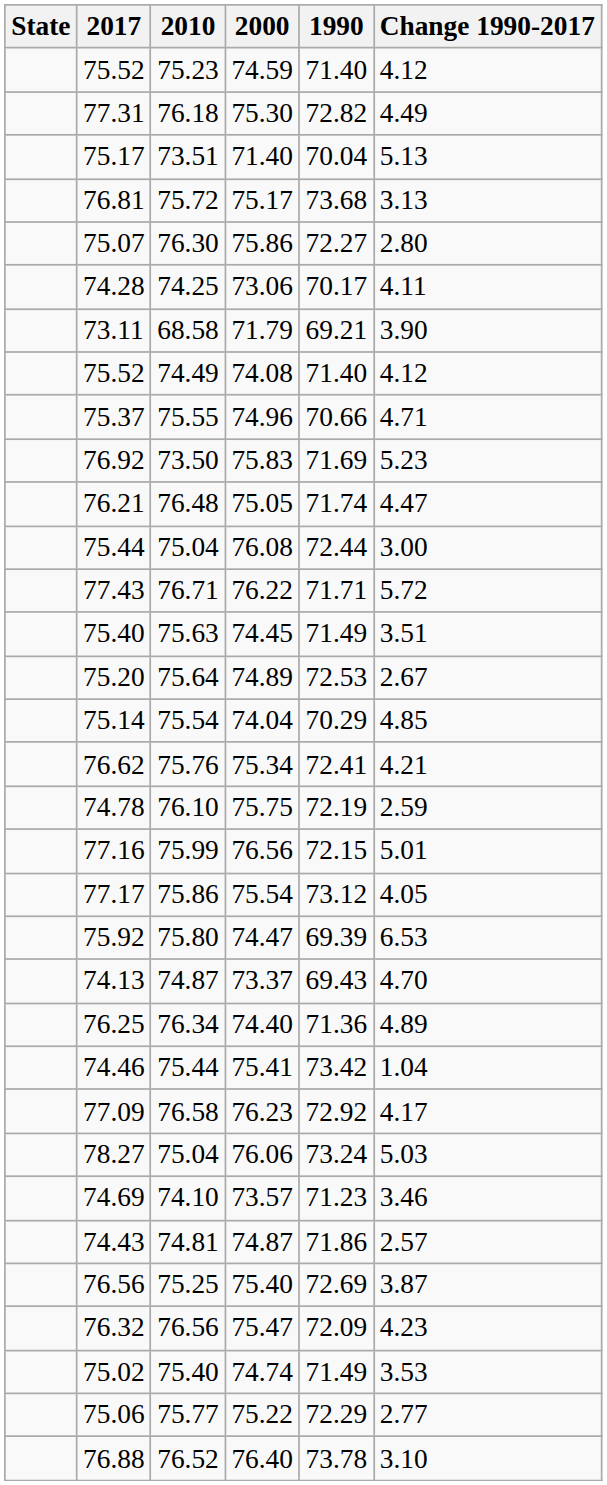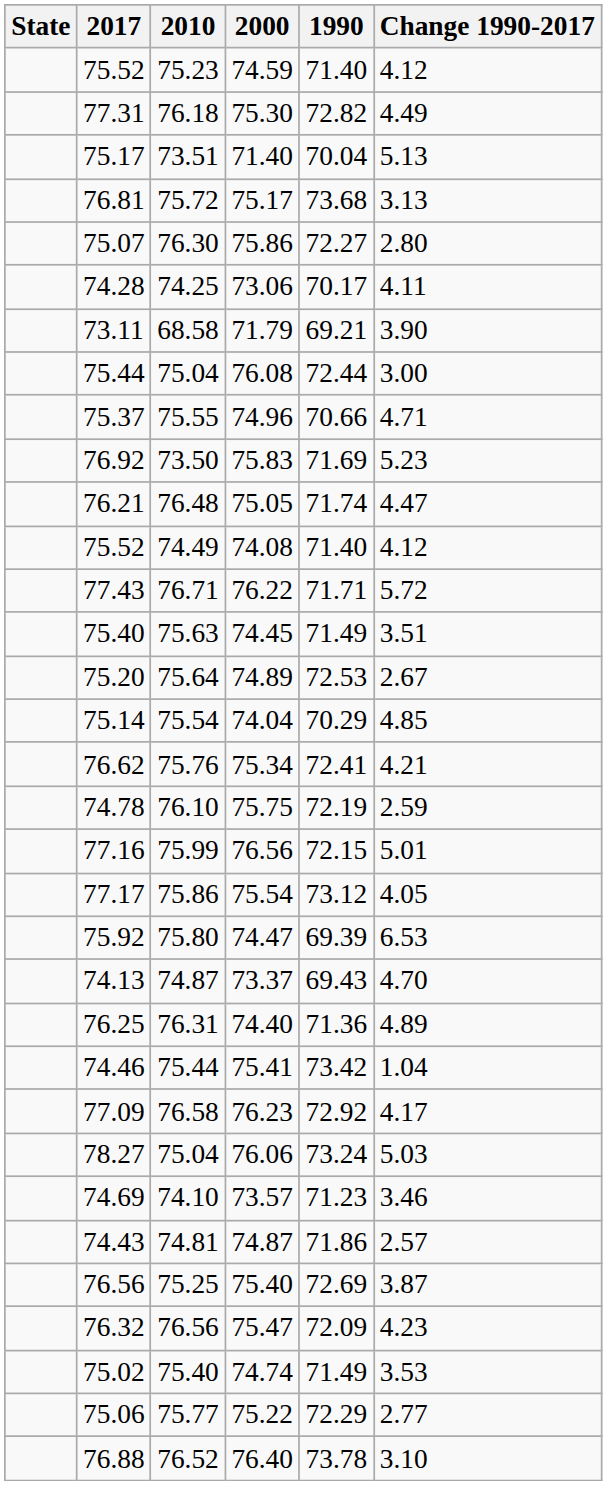 <table class="wikitable sortable">
 <tr>
 <th>State</th>
 <th>2017</th>
 <th>2010</th>
 <th>2000</th>
 <th>1990</th>
 <th>Change 1990-2017</th>
 </tr>
 <tr>
 <td></td>
 <td>75.52</td>
 <td>75.23</td>
 <td>74.59</td>
 <td>71.40</td>
 <td> 4.12</td>
 </tr>
 <tr>
 <td></td>
 <td>77.31</td>
 <td>76.18</td>
 <td>75.30</td>
 <td>72.82</td>
 <td> 4.49</td>
 </tr>
 <tr>
 <td></td>
 <td>75.17</td>
 <td>73.51</td>
 <td>71.40</td>
 <td>70.04</td>
 <td> 5.13</td>
 </tr>
 <tr>
 <td></td>
 <td>76.81</td>
 <td>75.72</td>
 <td>75.17</td>
 <td>73.68</td>
 <td> 3.13</td>
 </tr>
 <tr>
 <td></td>
 <td>75.07</td>
 <td>76.30</td>
 <td>75.86</td>
 <td>72.27</td>
 <td> 2.80</td>
 </tr>
 <tr>
 <td></td>
 <td>74.28</td>
 <td>74.25</td>
 <td>73.06</td>
 <td>70.17</td>
 <td> 4.11</td>
 </tr>
 <tr>
 <td></td>
 <td>73.11</td>
 <td>68.58</td>
 <td>71.79</td>
 <td>69.21</td>
 <td> 3.90</td>
 </tr>
 <tr>
 <td></td>
-<td>75.52</td>
-<td>74.49</td>
-<td>74.08</td>
-<td>71.40</td>
-<td> 4.12</td>
+<td>75.44</td>
+<td>75.04</td>
+<td>76.08</td>
+<td>72.44</td>
+<td> 3.00</td>
 </tr>
 <tr>
 <td></td>
 <td>75.37</td>
 <td>75.55</td>
 <td>74.96</td>
 <td>70.66</td>
 <td> 4.71</td>
 </tr>
 <tr>
 <td></td>
 <td>76.92</td>
 <td>73.50</td>
 <td>75.83</td>
 <td>71.69</td>
 <td> 5.23</td>
 </tr>
 <tr>
 <td></td>
 <td>76.21</td>
 <td>76.48</td>
 <td>75.05</td>
 <td>71.74</td>
 <td> 4.47</td>
 </tr>
 <tr>
 <td></td>
-<td>75.44</td>
-<td>75.04</td>
-<td>76.08</td>
-<td>72.44</td>
-<td> 3.00</td>
+<td>75.52</td>
+<td>74.49</td>
+<td>74.08</td>
+<td>71.40</td>
+<td> 4.12</td>
 </tr>
 <tr>
 <td></td>
 <td>77.43</td>
 <td>76.71</td>
 <td>76.22</td>
 <td>71.71</td>
 <td> 5.72</td>
 </tr>
 <tr>
 <td></td>
 <td>75.40</td>
 <td>75.63</td>
 <td>74.45</td>
 <td>71.49</td>
 <td> 3.51</td>
 </tr>
 <tr>
 <td></td>
 <td>75.20</td>
 <td>75.64</td>
 <td>74.89</td>
 <td>72.53</td>
 <td> 2.67</td>
 </tr>
 <tr>
 <td></td>
 <td>75.14</td>
 <td>75.54</td>
 <td>74.04</td>
 <td>70.29</td>
 <td> 4.85</td>
 </tr>
 <tr>
 <td></td>
 <td>76.62</td>
 <td>75.76</td>
 <td>75.34</td>
 <td>72.41</td>
 <td> 4.21</td>
 </tr>
 <tr>
 <td></td>
 <td>74.78</td>
 <td>76.10</td>
 <td>75.75</td>
 <td>72.19</td>
 <td> 2.59</td>
 </tr>
 <tr>
 <td></td>
 <td>77.16</td>
 <td>75.99</td>
 <td>76.56</td>
 <td>72.15</td>
 <td> 5.01</td>
 </tr>
 <tr>
 <td></td>
 <td>77.17</td>
 <td>75.86</td>
 <td>75.54</td>
 <td>73.12</td>
 <td> 4.05</td>
 </tr>
 <tr>
 <td></td>
 <td>75.92</td>
 <td>75.80</td>
 <td>74.47</td>
 <td>69.39</td>
 <td> 6.53</td>
 </tr>
 <tr>
 <td></td>
 <td>74.13</td>
 <td>74.87</td>
 <td>73.37</td>
 <td>69.43</td>
 <td> 4.70</td>
 </tr>
 <tr>
 <td></td>
 <td>76.25</td>
-<td>76.34</td>
+<td>76.31</td>
 <td>74.40</td>
 <td>71.36</td>
 <td> 4.89</td>
 </tr>
 <tr>
 <td></td>
 <td>74.46</td>
 <td>75.44</td>
 <td>75.41</td>
 <td>73.42</td>
 <td> 1.04</td>
 </tr>
 <tr>
 <td></td>
 <td>77.09</td>
 <td>76.58</td>
 <td>76.23</td>
 <td>72.92</td>
 <td> 4.17</td>
 </tr>
 <tr>
 <td></td>
 <td>78.27</td>
 <td>75.04</td>
 <td>76.06</td>
 <td>73.24</td>
 <td> 5.03</td>
 </tr>
 <tr>
 <td></td>
 <td>74.69</td>
 <td>74.10</td>
 <td>73.57</td>
 <td>71.23</td>
 <td> 3.46</td>
 </tr>
 <tr>
 <td></td>
 <td>74.43</td>
 <td>74.81</td>
 <td>74.87</td>
 <td>71.86</td>
 <td> 2.57</td>
 </tr>
 <tr>
 <td></td>
 <td>76.56</td>
 <td>75.25</td>
 <td>75.40</td>
 <td>72.69</td>
 <td> 3.87</td>
 </tr>
 <tr>
 <td></td>
 <td>76.32</td>
 <td>76.56</td>
 <td>75.47</td>
 <td>72.09</td>
 <td> 4.23</td>
 </tr>
 <tr>
 <td></td>
 <td>75.02</td>
 <td>75.40</td>
 <td>74.74</td>
 <td>71.49</td>
 <td> 3.53</td>
 </tr>
 <tr>
 <td></td>
 <td>75.06</td>
 <td>75.77</td>
 <td>75.22</td>
 <td>72.29</td>
 <td> 2.77</td>
 </tr>
 <tr>
 <td></td>
 <td>76.88</td>
 <td>76.52</td>
 <td>76.40</td>
 <td>73.78</td>
 <td> 3.10</td>
 </tr>
 </table>
